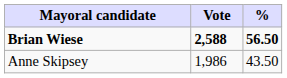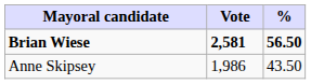 <table class="wikitable">
 <tr>
 <th style="background:#ddf;" width="200px">Mayoral candidate</th>
 <th style="background:#ddf;" width="50px">Vote</th>
 <th style="background:#ddf;" width="30px">%</th>
 </tr>
 <tr>
 <td><strong>Brian Wiese</strong></td>
-<td><strong>2,588</strong></td>
+<td><strong>2,581</strong></td>
 <td><strong>56.50</strong></td>
 </tr>
 <tr>
 <td>Anne Skipsey</td>
 <td>1,986</td>
 <td>43.50</td>
 </tr>
 </table>
